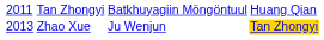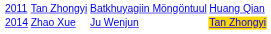 <table>
 <tr>
 <td><a href='#'>2011</a></td>
 <td> <a href='#'>Tan Zhongyi</a></td>
 <td> <a href='#'>Batkhuyagiin Möngöntuul</a></td>
 <td> <a href='#'>Huang Qian</a></td>
 </tr>
 <tr>
-<td><a href='#'>2013</a></td>
+<td><a href='#'>2014</a></td>
 <td> <a href='#'>Zhao Xue</a></td>
 <td> <a href='#'>Ju Wenjun</a></td>
 <td style="background: gold;"> <a href='#'>Tan Zhongyi</a></td>
 </tr>
 </table>
